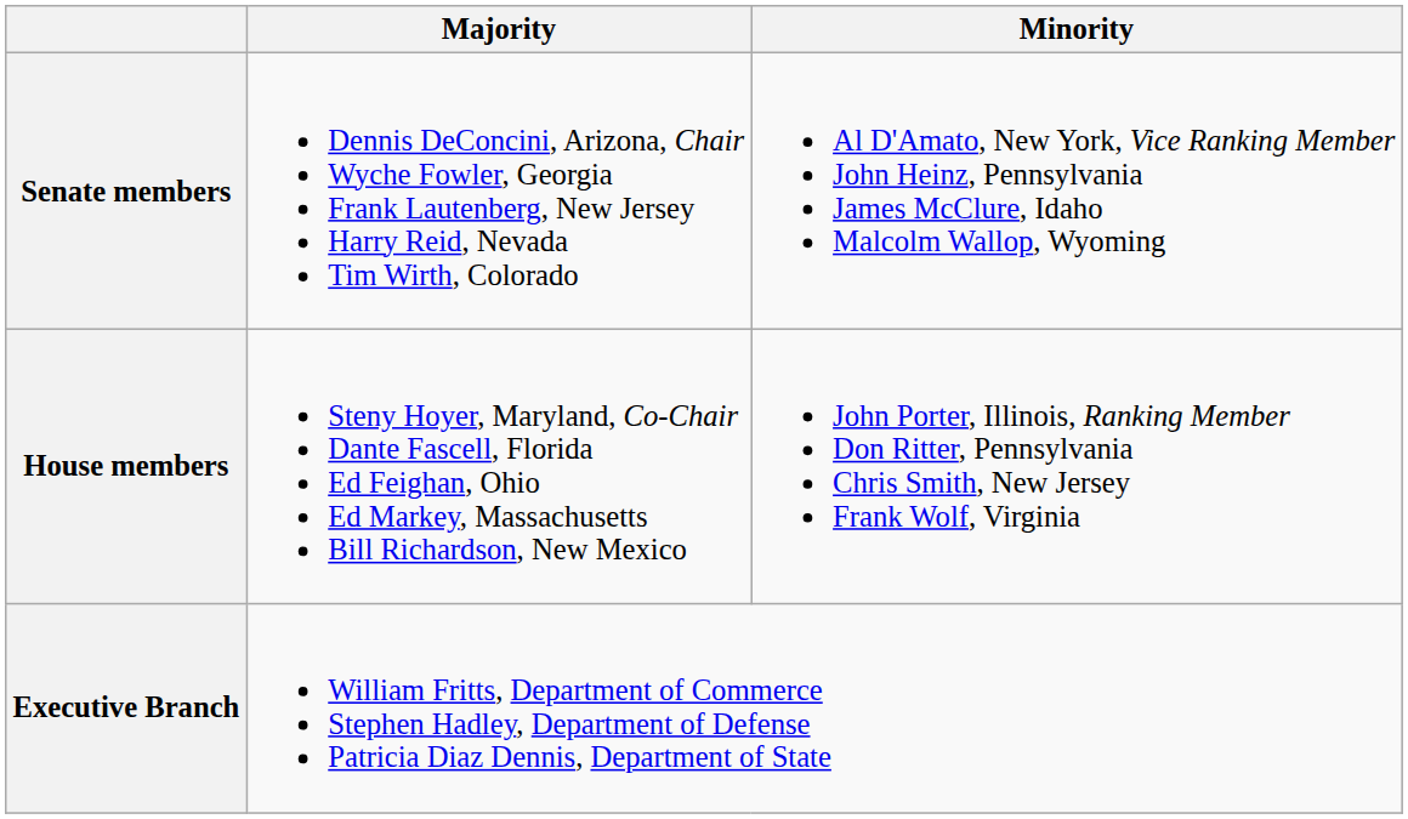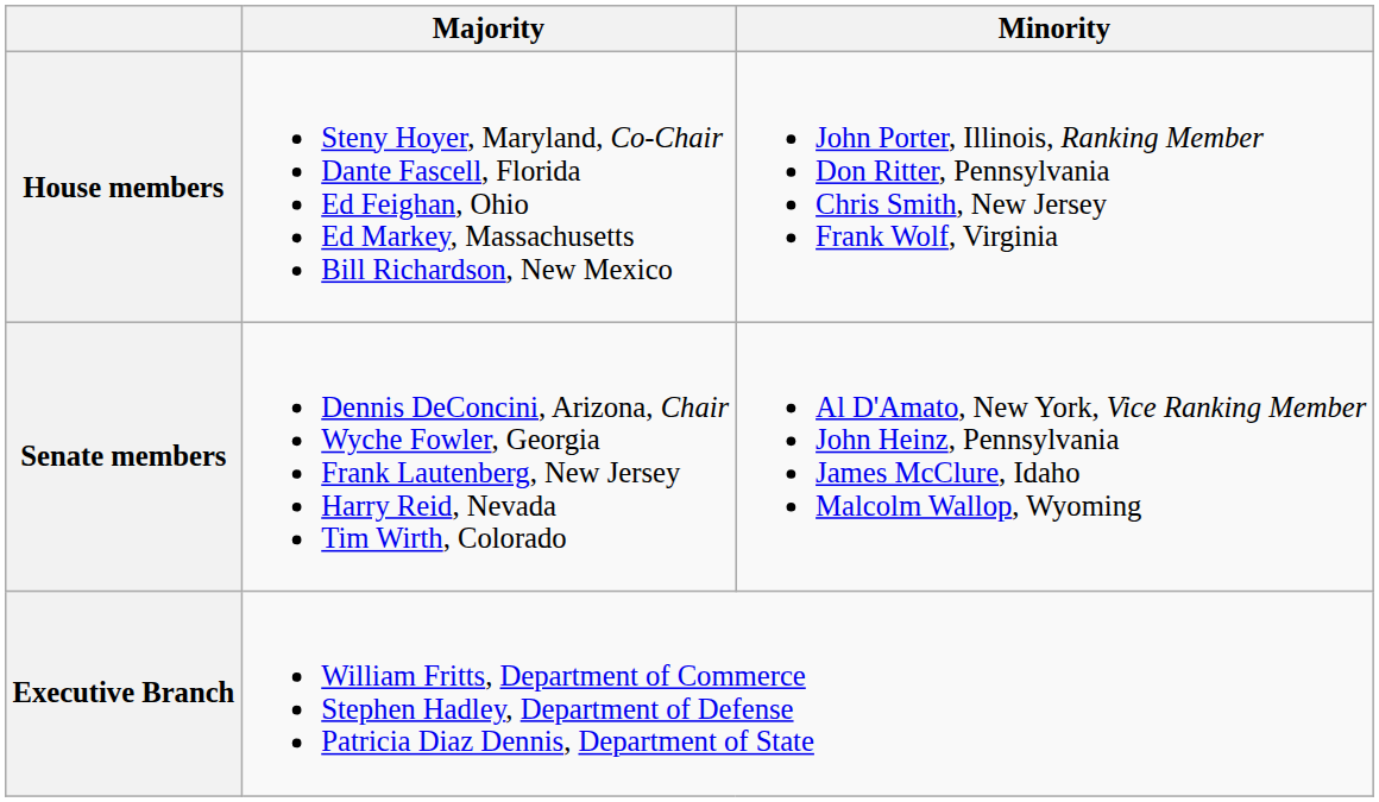 <table class=wikitable>
 <tr>
 <th></th>
 <th>Majority</th>
 <th>Minority</th>
 </tr>
 <tr>
+<th>House members</th>
+<td valign="top" ><br><ul><li><a href='#'>Steny Hoyer</a>, Maryland, <em>Co-Chair</em></li><li><a href='#'>Dante Fascell</a>, Florida</li><li><a href='#'>Ed Feighan</a>, Ohio</li><li><a href='#'>Ed Markey</a>, Massachusetts</li><li><a href='#'>Bill Richardson</a>, New Mexico</li></ul></td>
+<td valign="top" ><br><ul><li><a href='#'>John Porter</a>, Illinois, <em>Ranking Member</em></li><li><a href='#'>Don Ritter</a>, Pennsylvania</li><li><a href='#'>Chris Smith</a>, New Jersey</li><li><a href='#'>Frank Wolf</a>, Virginia</li></ul></td>
+</tr>
+<tr>
 <th>Senate members</th>
 <td valign="top" ><br><ul><li><a href='#'>Dennis DeConcini</a>, Arizona, <em>Chair</em></li><li><a href='#'>Wyche Fowler</a>, Georgia</li><li><a href='#'>Frank Lautenberg</a>, New Jersey</li><li><a href='#'>Harry Reid</a>, Nevada</li><li><a href='#'>Tim Wirth</a>, Colorado</li></ul></td>
 <td valign="top" ><br><ul><li><a href='#'>Al D'Amato</a>, New York, <em>Vice Ranking Member</em></li><li><a href='#'>John Heinz</a>, Pennsylvania</li><li><a href='#'>James McClure</a>, Idaho</li><li><a href='#'>Malcolm Wallop</a>, Wyoming</li></ul></td>
-</tr>
-<tr>
-<th>House members</th>
-<td valign="top" ><br><ul><li><a href='#'>Steny Hoyer</a>, Maryland, <em>Co-Chair</em></li><li><a href='#'>Dante Fascell</a>, Florida</li><li><a href='#'>Ed Feighan</a>, Ohio</li><li><a href='#'>Ed Markey</a>, Massachusetts</li><li><a href='#'>Bill Richardson</a>, New Mexico</li></ul></td>
-<td valign="top" ><br><ul><li><a href='#'>John Porter</a>, Illinois, <em>Ranking Member</em></li><li><a href='#'>Don Ritter</a>, Pennsylvania</li><li><a href='#'>Chris Smith</a>, New Jersey</li><li><a href='#'>Frank Wolf</a>, Virginia</li></ul></td>
 </tr>
 <tr>
 <th>Executive Branch</th>
 <td colspan=2><br><ul><li><a href='#'>William Fritts</a>, <a href='#'>Department of Commerce</a></li><li><a href='#'>Stephen Hadley</a>, <a href='#'>Department of Defense</a></li><li><a href='#'>Patricia Diaz Dennis</a>, <a href='#'>Department of State</a></li></ul></td>
 </tr>
 </table>
